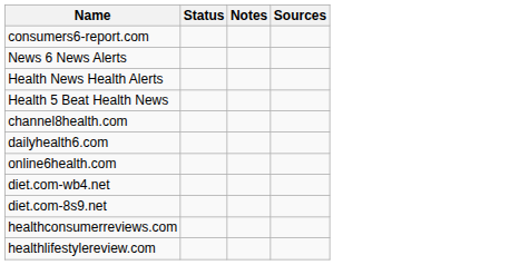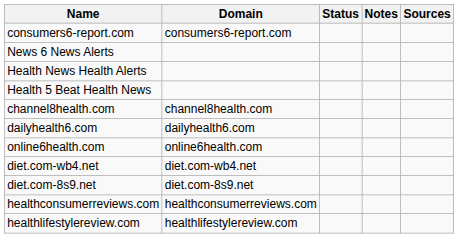 <table class="wikitable sortable mw-collapsible mw-collapsed">
 <tr>
 <th>Name</th>
+<th>Domain</th>
 <th>Status</th>
 <th class="sortable">Notes</th>
 <th class="unsortable">Sources</th>
 </tr>
 <tr>
+<td>consumers6-report.com</td>
 <td>consumers6-report.com</td>
 <td></td>
 <td></td>
 <td></td>
 </tr>
 <tr>
 <td>News 6 News Alerts</td>
 <td></td>
 <td></td>
 <td></td>
+<td></td>
 </tr>
 <tr>
 <td>Health News Health Alerts</td>
+<td></td>
 <td></td>
 <td></td>
 <td></td>
 </tr>
 <tr>
 <td>Health 5 Beat Health News</td>
 <td></td>
 <td></td>
 <td></td>
+<td></td>
 </tr>
 <tr>
+<td>channel8health.com</td>
 <td>channel8health.com</td>
 <td></td>
 <td></td>
 <td></td>
 </tr>
 <tr>
 <td>dailyhealth6.com</td>
+<td>dailyhealth6.com</td>
 <td></td>
 <td></td>
 <td></td>
 </tr>
 <tr>
+<td>online6health.com</td>
 <td>online6health.com</td>
 <td></td>
 <td></td>
 <td></td>
 </tr>
 <tr>
 <td>diet.com-wb4.net</td>
+<td>diet.com-wb4.net</td>
 <td></td>
 <td></td>
 <td></td>
 </tr>
 <tr>
+<td>diet.com-8s9.net</td>
 <td>diet.com-8s9.net</td>
 <td></td>
 <td></td>
 <td></td>
 </tr>
 <tr>
 <td>healthconsumerreviews.com</td>
+<td>healthconsumerreviews.com</td>
 <td></td>
 <td></td>
 <td></td>
 </tr>
 <tr>
 <td>healthlifestylereview.com</td>
+<td>healthlifestylereview.com</td>
 <td></td>
 <td></td>
 <td></td>
 </tr>
 </table>
